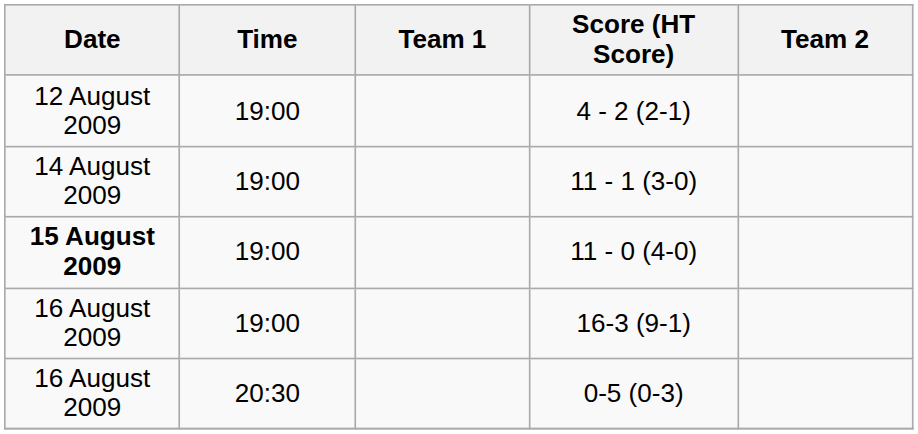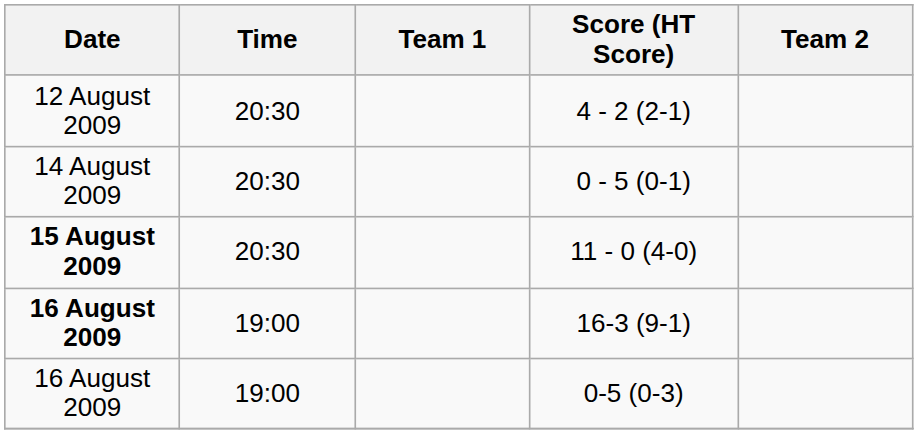 <table class="wikitable">
 <tr>
 <th width="100">Date</th>
 <th width="100">Time</th>
 <th width="100">Team 1</th>
 <th width="120">Score (HT Score)</th>
 <th width="100">Team 2</th>
 </tr>
 <tr>
 <td align="center">12 August 2009</td>
-<td align="center">19:00</td>
+<td align="center">20:30</td>
 <td align="right"></td>
 <td align="center">4 - 2 (2-1)</td>
 <td align="left"></td>
 </tr>
 <tr>
 <td align="center">14 August 2009</td>
-<td align="center">19:00</td>
+<td align="center">20:30</td>
 <td align="right"></td>
-<td align="center">11 - 1 (3-0)</td>
+<td align="center">0 - 5 (0-1)</td>
 <td align="left"></td>
 </tr>
 <tr>
 <td align="center"><strong>15 August 2009</strong></td>
-<td align="center">19:00</td>
+<td align="center">20:30</td>
 <td align="right"></td>
 <td align="center">11 - 0 (4-0)</td>
 <td align="left"></td>
 </tr>
 <tr>
-<td align="center">16 August 2009</td>
+<td align="center"><strong>16 August 2009</strong></td>
 <td align="center">19:00</td>
 <td align="right"></td>
 <td align="center">16-3 (9-1)</td>
 <td align="left"></td>
 </tr>
 <tr>
 <td align="center">16 August 2009</td>
-<td align="center">20:30</td>
+<td align="center">19:00</td>
 <td align="right"></td>
 <td align="center">0-5 (0-3)</td>
 <td align="left"></td>
 </tr>
 <tr>
 </tr>
 </table>
